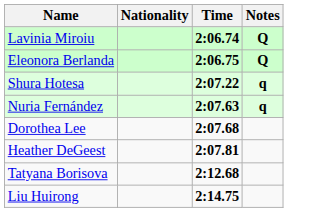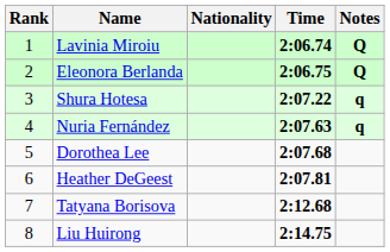 <table class="wikitable sortable" style="text-align:center">
 <tr>
+<th>Rank</th>
 <th>Name</th>
 <th>Nationality</th>
 <th>Time</th>
 <th>Notes</th>
 </tr>
 <tr bgcolor=ccffcc>
+<td>1</td>
 <td align=left><a href='#'>Lavinia Miroiu</a></td>
 <td align=left></td>
 <td><strong>2:06.74</strong></td>
 <td><strong>Q</strong></td>
 </tr>
 <tr bgcolor=ccffcc>
+<td>2</td>
 <td align=left><a href='#'>Eleonora Berlanda</a></td>
 <td align=left></td>
 <td><strong>2:06.75</strong></td>
 <td><strong>Q</strong></td>
 </tr>
 <tr bgcolor=ddffdd>
+<td>3</td>
 <td align=left><a href='#'>Shura Hotesa</a></td>
 <td align=left></td>
 <td><strong>2:07.22</strong></td>
 <td><strong>q</strong></td>
 </tr>
 <tr bgcolor=ddffdd>
+<td>4</td>
 <td align=left><a href='#'>Nuria Fernández</a></td>
 <td align=left></td>
 <td><strong>2:07.63</strong></td>
 <td><strong>q</strong></td>
 </tr>
 <tr>
+<td>5</td>
 <td align=left><a href='#'>Dorothea Lee</a></td>
 <td align=left></td>
 <td><strong>2:07.68</strong></td>
 <td></td>
 </tr>
 <tr>
+<td>6</td>
 <td align=left><a href='#'>Heather DeGeest</a></td>
 <td align=left></td>
 <td><strong>2:07.81</strong></td>
 <td></td>
 </tr>
 <tr>
+<td>7</td>
 <td align=left><a href='#'>Tatyana Borisova</a></td>
 <td align=left></td>
 <td><strong>2:12.68</strong></td>
 <td></td>
 </tr>
 <tr>
+<td>8</td>
 <td align=left><a href='#'>Liu Huirong</a></td>
 <td align=left></td>
 <td><strong>2:14.75</strong></td>
 <td></td>
 </tr>
 </table>
